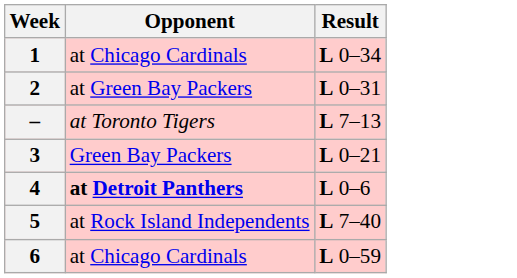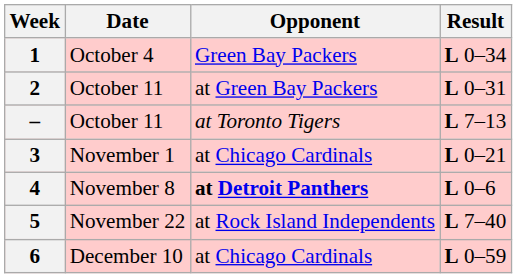 <table class="wikitable">
 <tr>
 <th>Week</th>
+<th>Date</th>
 <th>Opponent</th>
 <th>Result</th>
 </tr>
 <tr style="background: #fcc">
 <th>1</th>
-<td>at <a href='#'>Chicago Cardinals</a></td>
+<td>October 4</td>
+<td><a href='#'>Green Bay Packers</a></td>
 <td><strong>L</strong> 0–34</td>
 </tr>
 <tr style="background:#fcc">
 <th>2</th>
+<td>October 11</td>
 <td>at <a href='#'>Green Bay Packers</a></td>
 <td><strong>L</strong> 0–31</td>
 </tr>
 <tr style="background:#fcc">
 <th>–</th>
+<td>October 11</td>
 <td><em>at Toronto Tigers</em></td>
 <td><strong>L</strong> 7–13</td>
 </tr>
 <tr style="background:#fcc">
 <th>3</th>
-<td><a href='#'>Green Bay Packers</a></td>
+<td>November 1</td>
+<td>at <a href='#'>Chicago Cardinals</a></td>
 <td><strong>L</strong> 0–21</td>
 </tr>
 <tr style="background:#fcc">
 <th>4</th>
+<td>November 8</td>
 <td><strong>at <a href='#'>Detroit Panthers</a></strong></td>
 <td><strong>L</strong> 0–6</td>
 </tr>
 <tr style="background:#fcc">
 <th>5</th>
+<td>November 22</td>
 <td>at <a href='#'>Rock Island Independents</a></td>
 <td><strong>L</strong> 7–40</td>
 </tr>
 <tr style="background:#fcc">
 <th>6</th>
+<td>December 10</td>
 <td>at <a href='#'>Chicago Cardinals</a></td>
 <td><strong>L</strong> 0–59</td>
 </tr>
 </table>
